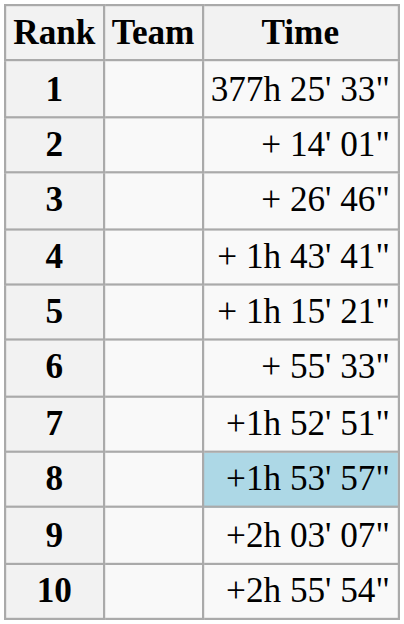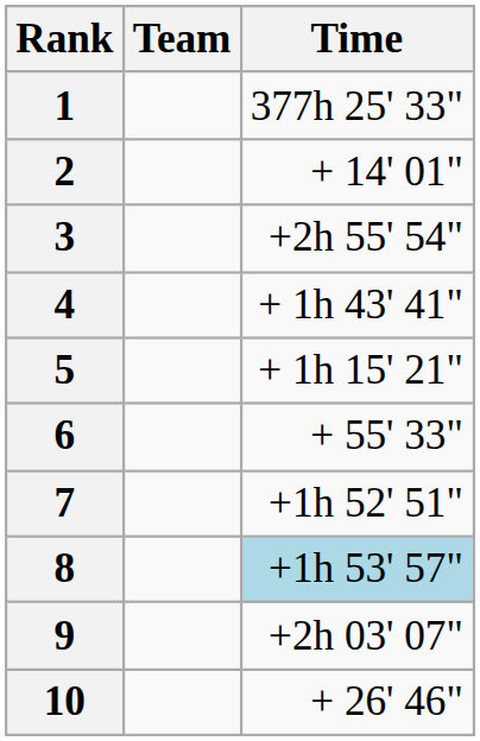 <table class="wikitable">
 <tr>
 <th scope="col">Rank</th>
 <th scope="col">Team</th>
 <th scope="col">Time</th>
 </tr>
 <tr>
 <th scope="row">1</th>
 <td></td>
 <td style="text-align:right;">377h 25' 33"</td>
 </tr>
 <tr>
 <th scope="row">2</th>
 <td></td>
 <td style="text-align:right;">+ 14' 01"</td>
 </tr>
 <tr>
 <th scope="row">3</th>
 <td></td>
-<td style="text-align:right;">+ 26' 46"</td>
+<td style="text-align:right;">+2h 55' 54"</td>
 </tr>
 <tr>
 <th scope="row">4</th>
 <td></td>
 <td style="text-align:right;">+ 1h 43' 41"</td>
 </tr>
 <tr>
 <th scope="row">5</th>
 <td></td>
 <td style="text-align:right;">+ 1h 15' 21"</td>
 </tr>
 <tr>
 <th scope="row">6</th>
 <td></td>
 <td style="text-align:right;">+ 55' 33"</td>
 </tr>
 <tr>
 <th scope="row">7</th>
 <td></td>
 <td style="text-align:right;">+1h 52' 51"</td>
 </tr>
 <tr>
 <th scope="row">8</th>
 <td></td>
 <td style="background: lightblue; text-align:right;">+1h 53' 57"</td>
 </tr>
 <tr>
 <th scope="row">9</th>
 <td></td>
 <td style="text-align:right;">+2h 03' 07"</td>
 </tr>
 <tr>
 <th scope="row">10</th>
 <td></td>
-<td style="text-align:right;">+2h 55' 54"</td>
+<td style="text-align:right;">+ 26' 46"</td>
 </tr>
 </table>
